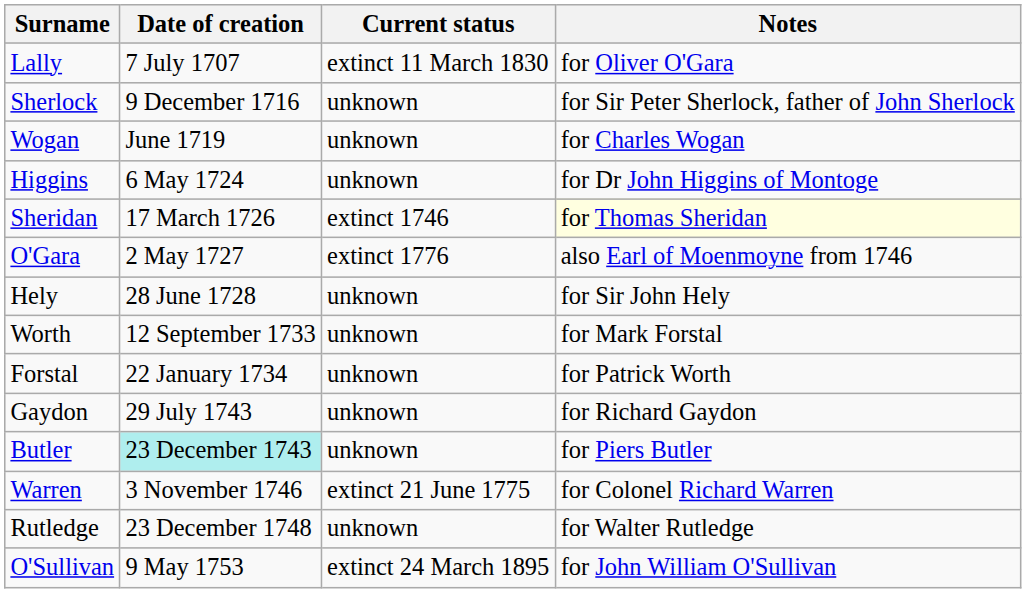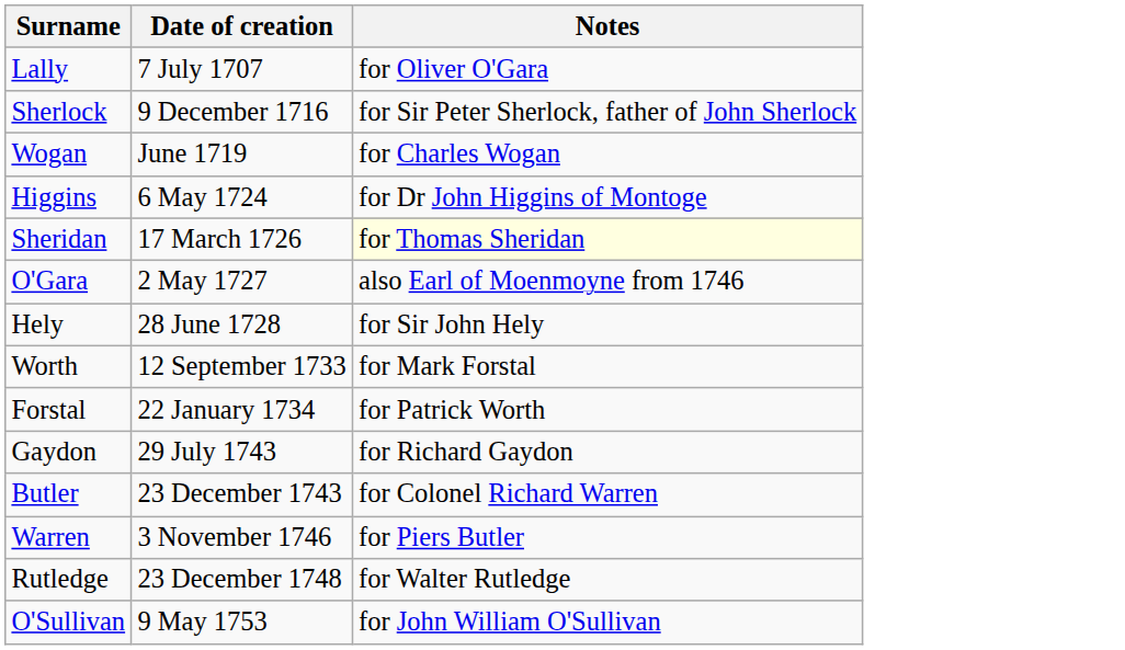 <table class="wikitable sortable">
 <tr>
 <th>Surname</th>
 <th>Date of creation</th>
-<th>Current status</th>
 <th>Notes</th>
 </tr>
 <tr>
 <td><a href='#'>Lally</a></td>
 <td>7 July 1707</td>
-<td>extinct 11 March 1830</td>
 <td>for <a href='#'>Oliver O'Gara</a></td>
 </tr>
 <tr>
 <td><a href='#'>Sherlock</a></td>
 <td>9 December 1716</td>
-<td>unknown</td>
 <td>for Sir Peter Sherlock, father of <a href='#'>John Sherlock</a></td>
 </tr>
 <tr>
 <td><a href='#'>Wogan</a></td>
 <td>June 1719</td>
-<td>unknown</td>
 <td>for <a href='#'>Charles Wogan</a></td>
 </tr>
 <tr>
 <td><a href='#'>Higgins</a></td>
 <td>6 May 1724</td>
-<td>unknown</td>
 <td>for Dr <a href='#'>John Higgins of Montoge</a></td>
 </tr>
 <tr>
 <td><a href='#'>Sheridan</a></td>
 <td>17 March 1726</td>
-<td>extinct 1746</td>
 <td style="background: lightyellow;">for <a href='#'>Thomas Sheridan</a></td>
 </tr>
 <tr>
 <td><a href='#'>O'Gara</a></td>
 <td>2 May 1727</td>
-<td>extinct 1776</td>
 <td>also <a href='#'>Earl of Moenmoyne</a> from 1746</td>
 </tr>
 <tr>
 <td>Hely</td>
 <td>28 June 1728</td>
-<td>unknown</td>
 <td>for Sir John Hely</td>
 </tr>
 <tr>
 <td>Worth</td>
 <td>12 September 1733</td>
-<td>unknown</td>
 <td>for Mark Forstal</td>
 </tr>
 <tr>
 <td>Forstal</td>
 <td>22 January 1734</td>
-<td>unknown</td>
 <td>for Patrick Worth</td>
 </tr>
 <tr>
 <td>Gaydon</td>
 <td>29 July 1743</td>
-<td>unknown</td>
 <td>for Richard Gaydon</td>
 </tr>
 <tr>
 <td><a href='#'>Butler</a></td>
-<td style="background: paleturquoise;">23 December 1743</td>
-<td>unknown</td>
-<td>for <a href='#'>Piers Butler</a></td>
+<td>23 December 1743</td>
+<td>for Colonel <a href='#'>Richard Warren</a></td>
 </tr>
 <tr>
 <td><a href='#'>Warren</a></td>
 <td>3 November 1746</td>
-<td>extinct 21 June 1775</td>
-<td>for Colonel <a href='#'>Richard Warren</a></td>
+<td>for <a href='#'>Piers Butler</a></td>
 </tr>
 <tr>
 <td>Rutledge</td>
 <td>23 December 1748</td>
-<td>unknown</td>
 <td>for Walter Rutledge</td>
 </tr>
 <tr>
 <td><a href='#'>O'Sullivan</a></td>
 <td>9 May 1753</td>
-<td>extinct 24 March 1895</td>
 <td>for <a href='#'>John William O'Sullivan</a></td>
 </tr>
 </table>
